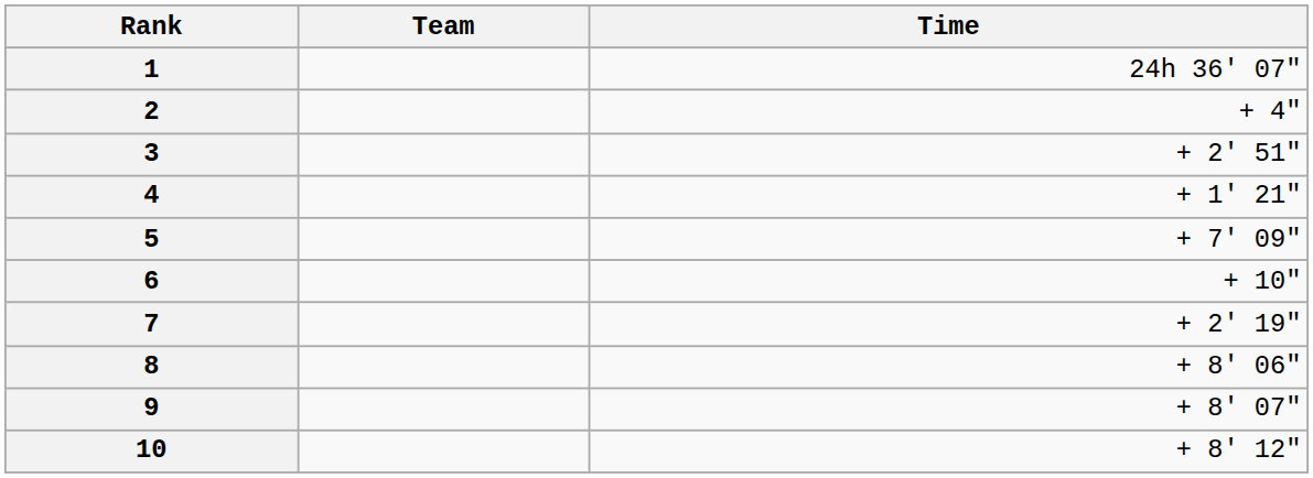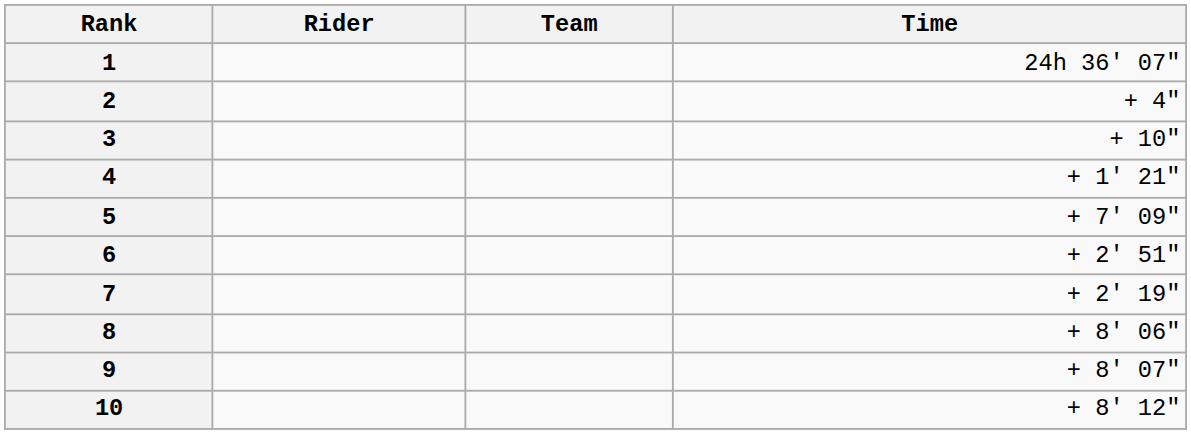 <table class="wikitable" style="width:50em;margin-bottom:0;">
 <tr>
 <th scope="col">Rank</th>
+<th scope="col">Rider</th>
 <th scope="col">Team</th>
 <th scope="col">Time</th>
 </tr>
 <tr>
 <th scope="row">1</th>
+<td> </td>
 <td></td>
 <td align="right">24h 36' 07"</td>
 </tr>
 <tr>
 <th scope="row">2</th>
+<td> </td>
 <td></td>
 <td align="right">+ 4"</td>
 </tr>
 <tr>
 <th scope="row">3</th>
 <td></td>
-<td align="right">+ 2' 51"</td>
+<td></td>
+<td align="right">+ 10"</td>
 </tr>
 <tr>
 <th scope="row">4</th>
+<td></td>
 <td></td>
 <td align="right">+ 1' 21"</td>
 </tr>
 <tr>
 <th scope="row">5</th>
+<td> </td>
 <td></td>
 <td align="right">+ 7' 09"</td>
 </tr>
 <tr>
 <th scope="row">6</th>
 <td></td>
-<td align="right">+ 10"</td>
+<td></td>
+<td align="right">+ 2' 51"</td>
 </tr>
 <tr>
 <th scope="row">7</th>
+<td></td>
 <td></td>
 <td align="right">+ 2' 19"</td>
 </tr>
 <tr>
 <th scope="row">8</th>
+<td> </td>
 <td></td>
 <td align="right">+ 8' 06"</td>
 </tr>
 <tr>
 <th scope="row">9</th>
 <td></td>
+<td></td>
 <td align="right">+ 8' 07"</td>
 </tr>
 <tr>
 <th scope="row">10</th>
 <td></td>
+<td></td>
 <td align="right">+ 8' 12"</td>
 </tr>
 </table>
